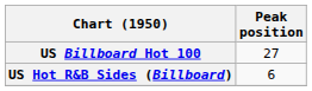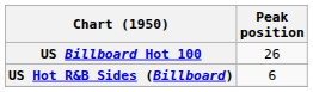 <table class="wikitable sortable plainrowheaders" style="text-align:center;">
 <tr>
 <th scope="col">Chart (1950)</th>
 <th scope="col">Peak<br>position</th>
 </tr>
 <tr>
 <th scope="row">US <a href='#'><em>Billboard</em> Hot 100</a></th>
-<td>27</td>
+<td>26</td>
 </tr>
 <tr>
 <th scope="row">US <a href='#'>Hot R&B Sides</a> (<a href='#'><em>Billboard</em></a>)</th>
 <td>6</td>
 </tr>
 <tr>
 </tr>
 </table>
